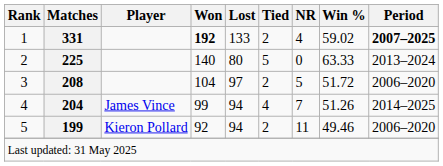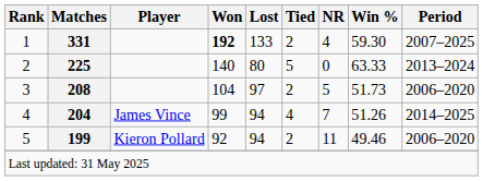 <table class="wikitable plainrowheaders sortable">
 <tr>
 <th scope=col>Rank</th>
 <th scope=col>Matches</th>
 <th scope=col>Player</th>
 <th>Won</th>
 <th>Lost</th>
 <th>Tied</th>
 <th>NR</th>
 <th>Win %</th>
 <th>Period</th>
 </tr>
 <tr>
 <td align=center>1</td>
 <th>331</th>
 <td> </td>
 <td><strong>192</strong></td>
 <td>133</td>
 <td>2</td>
 <td>4</td>
-<td>59.02</td>
-<td><strong>2007–2025</strong></td>
+<td>59.30</td>
+<td>2007–2025</td>
 </tr>
 <tr>
 <td align=center>2</td>
 <th>225</th>
 <td> </td>
 <td>140</td>
 <td>80</td>
 <td>5</td>
 <td>0</td>
 <td>63.33</td>
 <td>2013–2024</td>
 </tr>
 <tr>
 <td align=center>3</td>
 <th>208</th>
 <td> </td>
 <td>104</td>
 <td>97</td>
 <td>2</td>
 <td>5</td>
-<td>51.72</td>
+<td>51.73</td>
 <td>2006–2020</td>
 </tr>
 <tr>
 <td align=center>4</td>
 <th>204</th>
 <td> <a href='#'>James Vince</a></td>
 <td>99</td>
 <td>94</td>
 <td>4</td>
 <td>7</td>
 <td>51.26</td>
 <td>2014–2025</td>
 </tr>
 <tr>
 <td align=center>5</td>
 <th>199</th>
 <td> <a href='#'>Kieron Pollard</a></td>
 <td>92</td>
 <td>94</td>
 <td>2</td>
 <td>11</td>
 <td>49.46</td>
 <td>2006–2020</td>
 </tr>
 <tr>
 </tr>
 <tr class="sortbottom">
 <td colspan="9"><small>Last updated: 31 May 2025</small></td>
 </tr>
 </table>
